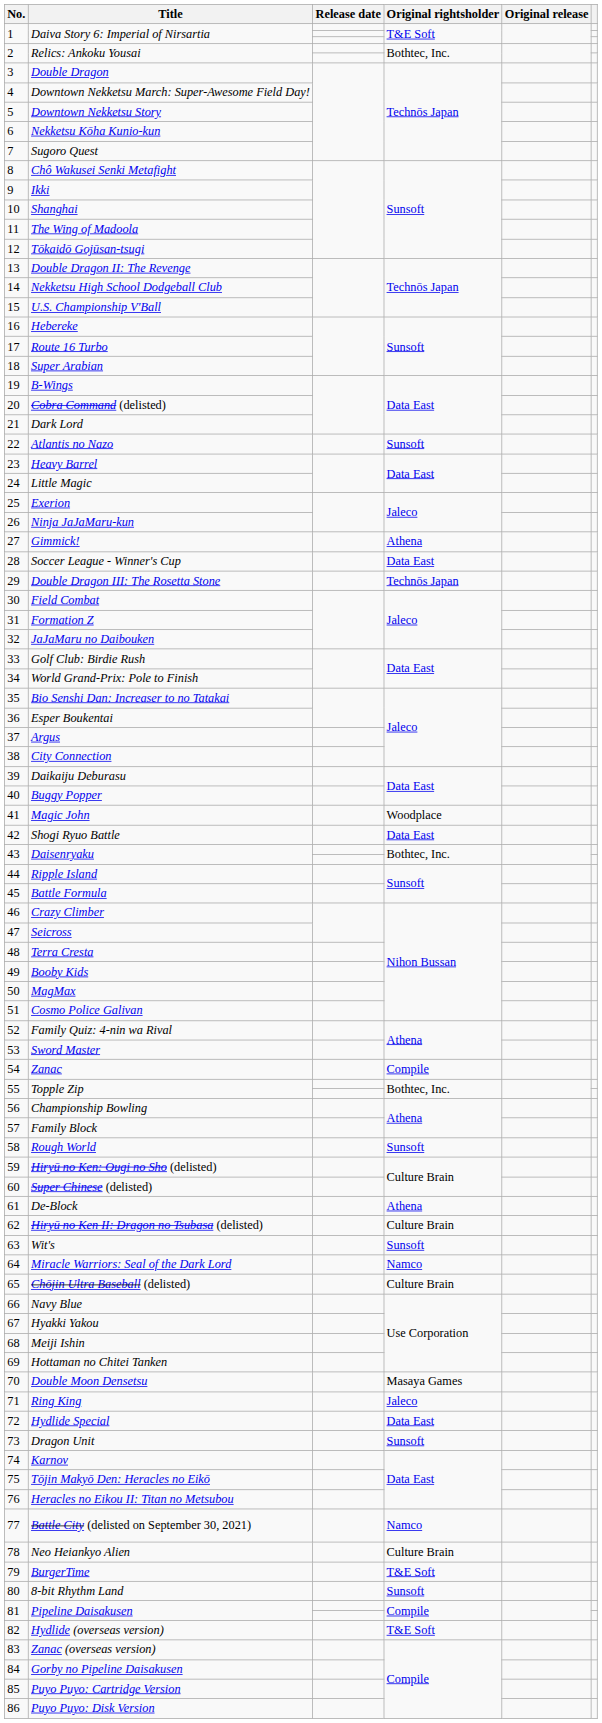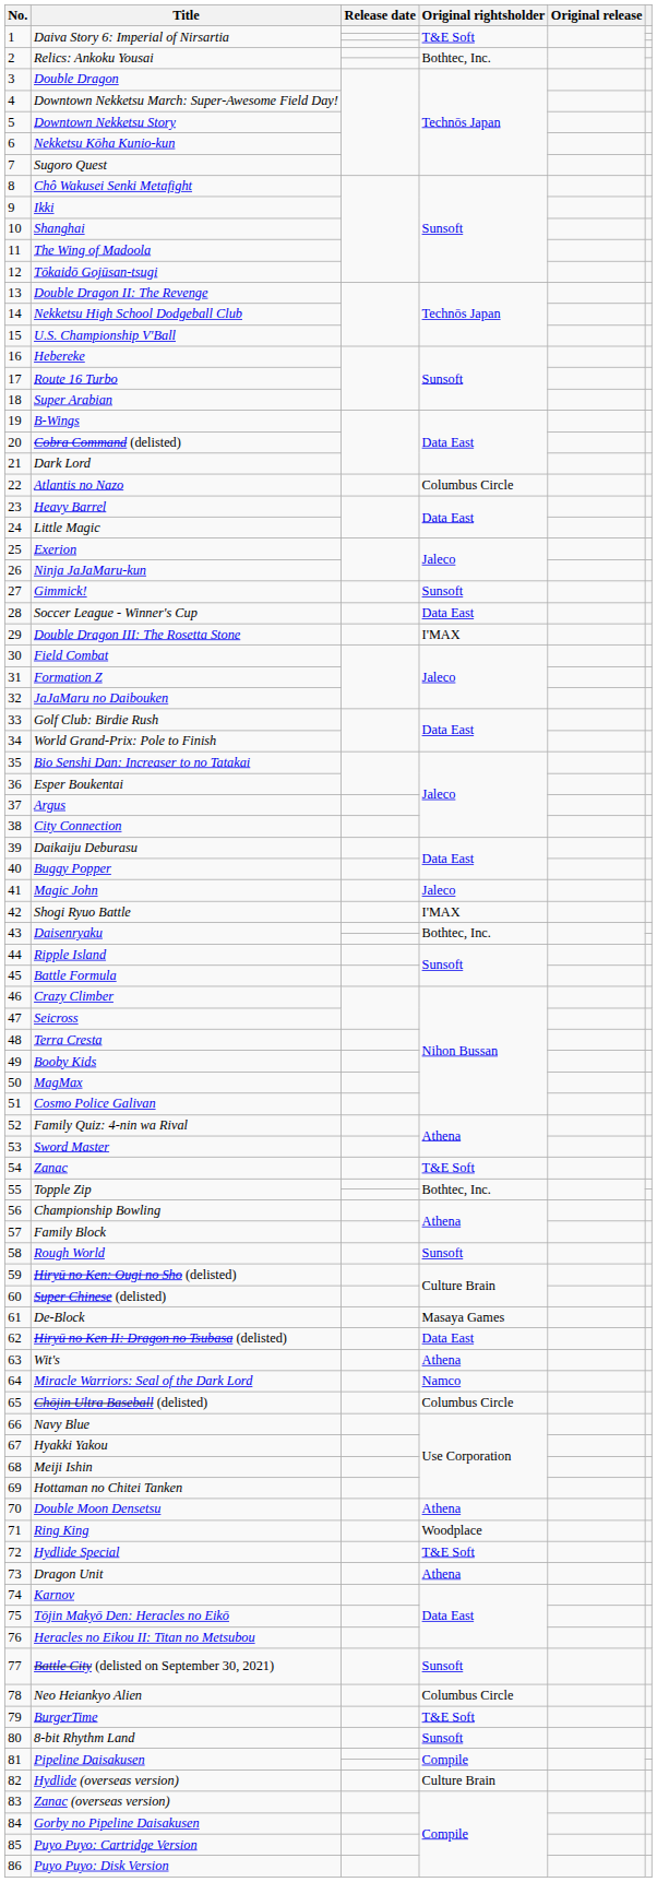 <table class="wikitable sortable" width="auto">
 <tr>
 <th>No.</th>
 <th>Title</th>
 <th>Release date</th>
 <th>Original rightsholder</th>
 <th>Original release</th>
 <th></th>
 </tr>
 <tr>
 <td rowspan="3">1</td>
 <td rowspan="3"><em>Daiva Story 6: Imperial of Nirsartia</em></td>
 <td><em></em></td>
 <td rowspan="3"><a href='#'>T&E Soft</a></td>
 <td rowspan="3"></td>
 <td></td>
 </tr>
 <tr>
 <td></td>
 <td></td>
 </tr>
 <tr>
 <td><em></em></td>
 <td></td>
 </tr>
 <tr>
 <td rowspan="2">2</td>
 <td rowspan="2"><em>Relics: Ankoku Yousai</em></td>
 <td></td>
 <td rowspan="2">Bothtec, Inc.</td>
 <td rowspan="2"></td>
 <td></td>
 </tr>
 <tr>
 <td></td>
 <td></td>
 </tr>
 <tr>
 <td>3</td>
 <td><a href='#'><em>Double Dragon</em></a></td>
 <td rowspan="5"></td>
 <td rowspan="5"><a href='#'>Technōs Japan</a></td>
 <td></td>
 <td></td>
 </tr>
 <tr>
 <td>4</td>
 <td><em>Downtown Nekketsu March: Super-Awesome Field Day!</em></td>
 <td></td>
 <td></td>
 </tr>
 <tr>
 <td>5</td>
 <td><a href='#'><em>Downtown Nekketsu Story</em></a></td>
 <td></td>
 <td></td>
 </tr>
 <tr>
 <td>6</td>
 <td><a href='#'><em>Nekketsu Kōha Kunio-kun</em></a></td>
 <td></td>
 <td></td>
 </tr>
 <tr>
 <td>7</td>
 <td><em>Sugoro Quest</em></td>
 <td></td>
 <td></td>
 </tr>
 <tr>
 <td>8</td>
 <td><em><a href='#'>Chô Wakusei Senki Metafight</a></em></td>
 <td rowspan="5"></td>
 <td rowspan="5"><a href='#'>Sunsoft</a></td>
 <td></td>
 <td></td>
 </tr>
 <tr>
 <td>9</td>
 <td><a href='#'><em>Ikki</em></a></td>
 <td></td>
 <td></td>
 </tr>
 <tr>
 <td>10</td>
 <td><a href='#'><em>Shanghai</em></a></td>
 <td></td>
 <td></td>
 </tr>
 <tr>
 <td>11</td>
 <td><em><a href='#'>The Wing of Madoola</a></em></td>
 <td></td>
 <td></td>
 </tr>
 <tr>
 <td>12</td>
 <td><a href='#'><em>Tōkaidō Gojūsan-tsugi</em></a></td>
 <td></td>
 <td></td>
 </tr>
 <tr>
 <td>13</td>
 <td><a href='#'><em>Double Dragon II: The Revenge</em></a></td>
 <td rowspan="3"></td>
 <td rowspan="3"><a href='#'>Technōs Japan</a></td>
 <td></td>
 <td></td>
 </tr>
 <tr>
 <td>14</td>
 <td><a href='#'><em>Nekketsu High School Dodgeball Club</em></a></td>
 <td></td>
 <td></td>
 </tr>
 <tr>
 <td>15</td>
 <td><em><a href='#'>U.S. Championship V'Ball</a></em></td>
 <td></td>
 <td></td>
 </tr>
 <tr>
 <td>16</td>
 <td><a href='#'><em>Hebereke</em></a></td>
 <td rowspan="3"></td>
 <td rowspan="3"><a href='#'>Sunsoft</a></td>
 <td></td>
 <td></td>
 </tr>
 <tr>
 <td>17</td>
 <td><em><a href='#'>Route 16 Turbo</a></em></td>
 <td></td>
 <td></td>
 </tr>
 <tr>
 <td>18</td>
 <td><em><a href='#'>Super Arabian</a></em></td>
 <td></td>
 <td></td>
 </tr>
 <tr>
 <td>19</td>
 <td><em><a href='#'>B-Wings</a></em></td>
 <td rowspan="3"></td>
 <td rowspan="3"><a href='#'>Data East</a></td>
 <td></td>
 <td></td>
 </tr>
 <tr>
 <td>20</td>
 <td><a href='#'><em><s>Cobra Command</s></em></a> (delisted)</td>
 <td></td>
 <td><br></td>
 </tr>
 <tr>
 <td>21</td>
 <td><em>Dark Lord</em></td>
 <td></td>
 <td></td>
 </tr>
 <tr>
 <td>22</td>
 <td><em><a href='#'>Atlantis no Nazo</a></em></td>
 <td></td>
-<td><a href='#'>Sunsoft</a></td>
+<td>Columbus Circle</td>
 <td></td>
 <td></td>
 </tr>
 <tr>
 <td>23</td>
 <td><em><a href='#'>Heavy Barrel</a></em></td>
 <td rowspan="2"></td>
 <td rowspan="2"><a href='#'>Data East</a></td>
 <td></td>
 <td></td>
 </tr>
 <tr>
 <td>24</td>
 <td><em>Little Magic</em></td>
 <td></td>
 <td></td>
 </tr>
 <tr>
 <td>25</td>
 <td><em><a href='#'>Exerion</a></em></td>
 <td rowspan="2"></td>
 <td rowspan="2"><a href='#'>Jaleco</a></td>
 <td></td>
 <td></td>
 </tr>
 <tr>
 <td>26</td>
 <td><em><a href='#'>Ninja JaJaMaru-kun</a></em></td>
 <td></td>
 <td></td>
 </tr>
 <tr>
 <td>27</td>
 <td><em><a href='#'>Gimmick!</a></em></td>
 <td></td>
-<td><a href='#'>Athena</a></td>
+<td><a href='#'>Sunsoft</a></td>
 <td></td>
 <td></td>
 </tr>
 <tr>
 <td>28</td>
 <td><em>Soccer League - Winner's Cup</em></td>
 <td></td>
 <td><a href='#'>Data East</a></td>
 <td></td>
 <td></td>
 </tr>
 <tr>
 <td>29</td>
 <td><em><a href='#'>Double Dragon III: The Rosetta Stone</a></em></td>
 <td></td>
-<td><a href='#'>Technōs Japan</a></td>
+<td>I'MAX</td>
 <td></td>
 <td></td>
 </tr>
 <tr>
 <td>30</td>
 <td><em><a href='#'>Field Combat</a></em></td>
 <td rowspan="3"></td>
 <td rowspan="3"><a href='#'>Jaleco</a></td>
 <td></td>
 <td></td>
 </tr>
 <tr>
 <td>31</td>
 <td><em><a href='#'>Formation Z</a></em></td>
 <td></td>
 <td></td>
 </tr>
 <tr>
 <td>32</td>
 <td><em><a href='#'>JaJaMaru no Daibouken</a></em></td>
 <td></td>
 <td></td>
 </tr>
 <tr>
 <td>33</td>
 <td><em>Golf Club: Birdie Rush</em></td>
 <td rowspan="2"></td>
 <td rowspan="2"><a href='#'>Data East</a></td>
 <td></td>
 <td></td>
 </tr>
 <tr>
 <td>34</td>
 <td><em>World Grand-Prix: Pole to Finish</em></td>
 <td></td>
 <td></td>
 </tr>
 <tr>
 <td>35</td>
 <td><em><a href='#'>Bio Senshi Dan: Increaser to no Tatakai</a></em></td>
 <td rowspan="2"></td>
 <td rowspan="4"><a href='#'>Jaleco</a></td>
 <td></td>
 <td></td>
 </tr>
 <tr>
 <td>36</td>
 <td><em>Esper Boukentai</em></td>
 <td></td>
 <td></td>
 </tr>
 <tr>
 <td>37</td>
 <td><a href='#'><em>Argus</em></a></td>
 <td></td>
 <td></td>
 <td></td>
 </tr>
 <tr>
 <td>38</td>
 <td><em><a href='#'>City Connection</a></em></td>
 <td></td>
 <td></td>
 <td></td>
 </tr>
 <tr>
 <td>39</td>
 <td><em>Daikaiju Deburasu</em></td>
 <td></td>
 <td rowspan="2"><a href='#'>Data East</a></td>
 <td></td>
 <td></td>
 </tr>
 <tr>
 <td>40</td>
 <td><em><a href='#'>Buggy Popper</a></em></td>
 <td></td>
 <td></td>
 <td></td>
 </tr>
 <tr>
 <td>41</td>
 <td><em><a href='#'>Magic John</a></em></td>
 <td></td>
-<td>Woodplace</td>
+<td><a href='#'>Jaleco</a></td>
 <td></td>
 <td></td>
 </tr>
 <tr>
 <td>42</td>
 <td><em>Shogi Ryuo Battle</em></td>
 <td></td>
-<td><a href='#'>Data East</a></td>
+<td>I'MAX</td>
 <td></td>
 <td></td>
 </tr>
 <tr>
 <td rowspan="2">43</td>
 <td rowspan="2"><em><a href='#'>Daisenryaku</a></em></td>
 <td><em></em></td>
 <td rowspan="2">Bothtec, Inc.</td>
 <td rowspan="2"></td>
 <td></td>
 </tr>
 <tr>
 <td></td>
 <td></td>
 </tr>
 <tr>
 <td>44</td>
 <td><a href='#'><em>Ripple Island</em></a></td>
 <td></td>
 <td rowspan="2"><a href='#'>Sunsoft</a></td>
 <td></td>
 <td></td>
 </tr>
 <tr>
 <td>45</td>
 <td><em><a href='#'>Battle Formula</a></em></td>
 <td></td>
 <td></td>
 <td></td>
 </tr>
 <tr>
 <td>46</td>
 <td><em><a href='#'>Crazy Climber</a></em></td>
 <td rowspan="2"></td>
 <td rowspan="6"><a href='#'>Nihon Bussan</a></td>
 <td></td>
 <td></td>
 </tr>
 <tr>
 <td>47</td>
 <td><em><a href='#'>Seicross</a></em></td>
 <td></td>
 <td></td>
 </tr>
 <tr>
 <td>48</td>
 <td><em><a href='#'>Terra Cresta</a></em></td>
 <td></td>
 <td></td>
 <td></td>
 </tr>
 <tr>
 <td>49</td>
 <td><em><a href='#'>Booby Kids</a></em></td>
 <td></td>
 <td></td>
 <td></td>
 </tr>
 <tr>
 <td>50</td>
 <td><em><a href='#'>MagMax</a></em></td>
 <td></td>
 <td></td>
 <td></td>
 </tr>
 <tr>
 <td>51</td>
 <td><em><a href='#'>Cosmo Police Galivan</a></em></td>
 <td></td>
 <td></td>
 <td></td>
 </tr>
 <tr>
 <td>52</td>
 <td><em>Family Quiz: 4-nin wa Rival</em></td>
 <td></td>
 <td rowspan="2"><a href='#'>Athena</a></td>
 <td></td>
 <td></td>
 </tr>
 <tr>
 <td>53</td>
 <td><a href='#'><em>Sword Master</em></a></td>
 <td></td>
 <td></td>
 <td></td>
 </tr>
 <tr>
 <td>54</td>
 <td><em><a href='#'>Zanac</a></em></td>
 <td><em></em></td>
-<td><a href='#'>Compile</a></td>
+<td><a href='#'>T&E Soft</a></td>
 <td></td>
 <td></td>
 </tr>
 <tr>
 <td rowspan="2">55</td>
 <td rowspan="2"><em>Topple Zip</em></td>
 <td></td>
 <td rowspan="2">Bothtec, Inc.</td>
 <td rowspan="2"></td>
 <td></td>
 </tr>
 <tr>
 <td></td>
 <td></td>
 </tr>
 <tr>
 <td>56</td>
 <td><em>Championship Bowling</em></td>
 <td></td>
 <td rowspan="2"><a href='#'>Athena</a></td>
 <td></td>
 <td></td>
 </tr>
 <tr>
 <td>57</td>
 <td><em>Family Block</em></td>
 <td></td>
 <td></td>
 <td></td>
 </tr>
 <tr>
 <td>58</td>
 <td><em><a href='#'>Rough World</a></em></td>
 <td></td>
 <td><a href='#'>Sunsoft</a></td>
 <td></td>
 <td></td>
 </tr>
 <tr>
 <td>59</td>
 <td><a href='#'><em><s>Hiryū no Ken: Ougi no Sho</s></em></a> (delisted)</td>
 <td></td>
 <td rowspan="2">Culture Brain</td>
 <td></td>
 <td><br></td>
 </tr>
 <tr>
 <td>60</td>
 <td><a href='#'><em><s>Super Chinese</s></em></a> (delisted)</td>
 <td></td>
 <td></td>
 <td><br></td>
 </tr>
 <tr>
 <td>61</td>
 <td><em>De-Block</em></td>
 <td></td>
-<td><a href='#'>Athena</a></td>
+<td>Masaya Games</td>
 <td></td>
 <td></td>
 </tr>
 <tr>
 <td>62</td>
 <td><a href='#'><em><s>Hiryū no Ken II: Dragon no Tsubasa</s></em></a> (delisted)</td>
 <td></td>
-<td>Culture Brain</td>
+<td><a href='#'>Data East</a></td>
 <td></td>
 <td><br></td>
 </tr>
 <tr>
 <td>63</td>
 <td><em>Wit's</em></td>
 <td></td>
-<td><a href='#'>Sunsoft</a></td>
+<td><a href='#'>Athena</a></td>
 <td></td>
 <td></td>
 </tr>
 <tr>
 <td>64</td>
 <td><em><a href='#'>Miracle Warriors: Seal of the Dark Lord</a></em></td>
 <td></td>
 <td><a href='#'>Namco</a></td>
 <td></td>
 <td></td>
 </tr>
 <tr>
 <td>65</td>
 <td><s><a href='#'><em>Chōjin Ultra Baseball</em></a></s> (delisted)</td>
 <td></td>
-<td>Culture Brain</td>
+<td>Columbus Circle</td>
 <td></td>
 <td><br></td>
 </tr>
 <tr>
 <td>66</td>
 <td><em>Navy Blue</em></td>
 <td></td>
 <td rowspan="4">Use Corporation</td>
 <td></td>
 <td></td>
 </tr>
 <tr>
 <td>67</td>
 <td><em>Hyakki Yakou</em></td>
 <td></td>
 <td></td>
 <td></td>
 </tr>
 <tr>
 <td>68</td>
 <td><em>Meiji Ishin</em></td>
 <td></td>
 <td></td>
 <td></td>
 </tr>
 <tr>
 <td>69</td>
 <td><em>Hottaman no Chitei Tanken</em></td>
 <td></td>
 <td></td>
 <td></td>
 </tr>
 <tr>
 <td>70</td>
 <td><em><a href='#'>Double Moon Densetsu</a></em></td>
 <td></td>
-<td>Masaya Games</td>
+<td><a href='#'>Athena</a></td>
 <td></td>
 <td></td>
 </tr>
 <tr>
 <td>71</td>
 <td><em><a href='#'>Ring King</a></em></td>
 <td></td>
-<td><a href='#'>Jaleco</a></td>
+<td>Woodplace</td>
 <td></td>
 <td></td>
 </tr>
 <tr>
 <td>72</td>
 <td><em><a href='#'>Hydlide Special</a></em></td>
 <td></td>
-<td><a href='#'>Data East</a></td>
+<td><a href='#'>T&E Soft</a></td>
 <td></td>
 <td></td>
 </tr>
 <tr>
 <td>73</td>
 <td><em>Dragon Unit</em></td>
 <td></td>
-<td><a href='#'>Sunsoft</a></td>
+<td><a href='#'>Athena</a></td>
 <td></td>
 <td></td>
 </tr>
 <tr>
 <td>74</td>
 <td><em><a href='#'>Karnov</a></em></td>
 <td></td>
 <td rowspan="3"><a href='#'>Data East</a></td>
 <td></td>
 <td></td>
 </tr>
 <tr>
 <td>75</td>
 <td><a href='#'><em>Tōjin Makyō Den: Heracles no Eikō</em></a></td>
 <td></td>
 <td></td>
 <td></td>
 </tr>
 <tr>
 <td>76</td>
 <td><a href='#'><em>Heracles no Eikou II: Titan no Metsubou</em></a></td>
 <td></td>
 <td></td>
 <td></td>
 </tr>
 <tr>
 <td>77</td>
 <td><em><s><a href='#'>Battle City</a></s></em> (delisted on September 30, 2021)</td>
 <td></td>
-<td><a href='#'>Namco</a></td>
+<td><a href='#'>Sunsoft</a></td>
 <td></td>
 <td><br><br></td>
 </tr>
 <tr>
 <td>78</td>
 <td><em>Neo Heiankyo Alien</em></td>
 <td></td>
-<td>Culture Brain</td>
+<td>Columbus Circle</td>
 <td></td>
 <td></td>
 </tr>
 <tr>
 <td>79</td>
 <td><em><a href='#'>BurgerTime</a></em></td>
 <td></td>
 <td><a href='#'>T&E Soft</a></td>
 <td></td>
 <td></td>
 </tr>
 <tr>
 <td>80</td>
 <td><em>8-bit Rhythm Land</em></td>
 <td></td>
 <td><a href='#'>Sunsoft</a></td>
 <td></td>
 <td></td>
 </tr>
 <tr>
 <td rowspan="2">81</td>
 <td rowspan="2"><em><a href='#'>Pipeline Daisakusen</a></em></td>
 <td></td>
 <td rowspan="2"><a href='#'>Compile</a></td>
 <td rowspan="2"></td>
 <td></td>
 </tr>
 <tr>
 <td><em></em></td>
 <td></td>
 </tr>
 <tr>
 <td>82</td>
 <td><em><a href='#'>Hydlide</a> (overseas version)</em></td>
 <td></td>
-<td><a href='#'>T&E Soft</a></td>
+<td>Culture Brain</td>
 <td></td>
 <td></td>
 </tr>
 <tr>
 <td>83</td>
 <td><em><a href='#'>Zanac</a> (overseas version)</em></td>
 <td></td>
 <td rowspan="4"><a href='#'>Compile</a></td>
 <td></td>
 <td></td>
 </tr>
 <tr>
 <td>84</td>
 <td><em><a href='#'>Gorby no Pipeline Daisakusen</a></em></td>
 <td></td>
 <td></td>
 <td></td>
 </tr>
 <tr>
 <td>85</td>
 <td><em><a href='#'>Puyo Puyo: Cartridge Version</a></em></td>
 <td></td>
 <td></td>
 <td></td>
 </tr>
 <tr>
 <td>86</td>
 <td><em><a href='#'>Puyo Puyo: Disk Version</a></em></td>
 <td></td>
 <td></td>
 <td></td>
 </tr>
 </table>
